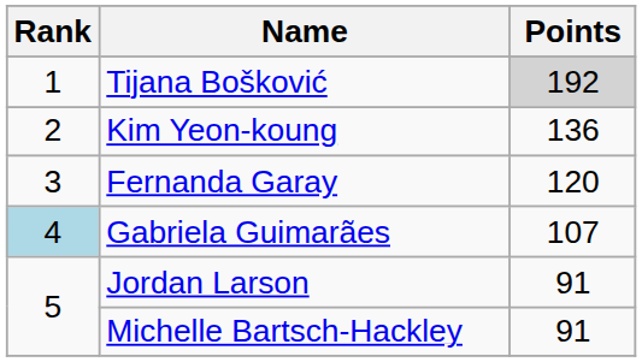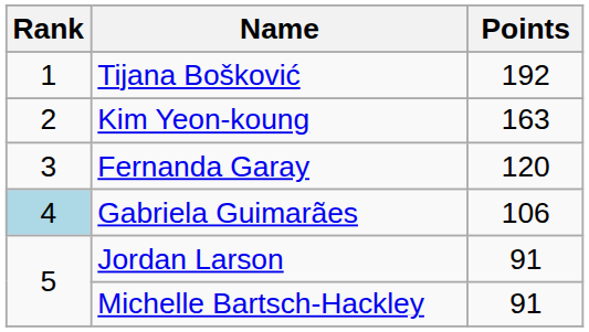 <table class="wikitable" style="margin:0.5em auto;width=480;font-size:90%">
 <tr>
 <th width=30>Rank</th>
 <th width=180>Name</th>
 <th width=50>Points</th>
 </tr>
 <tr>
 <td align=center>1</td>
 <td> <a href='#'>Tijana Bošković</a></td>
-<td align=center style="background: lightgrey;">192</td>
+<td align=center>192</td>
 </tr>
 <tr>
 <td align=center>2</td>
 <td> <a href='#'>Kim Yeon-koung</a></td>
-<td align=center>136</td>
+<td align=center>163</td>
 </tr>
 <tr>
 <td align=center>3</td>
 <td> <a href='#'>Fernanda Garay</a></td>
 <td align=center>120</td>
 </tr>
 <tr>
 <td align=center style="background: lightblue;">4</td>
 <td> <a href='#'>Gabriela Guimarães</a></td>
-<td align=center>107</td>
+<td align=center>106</td>
 </tr>
 <tr>
 <td rowspan=2 align=center>5</td>
 <td> <a href='#'>Jordan Larson</a></td>
 <td align=center>91</td>
 </tr>
 <tr>
 <td> <a href='#'>Michelle Bartsch-Hackley</a></td>
 <td align=center>91</td>
 </tr>
 </table>
